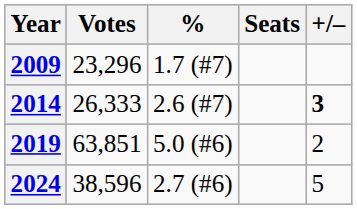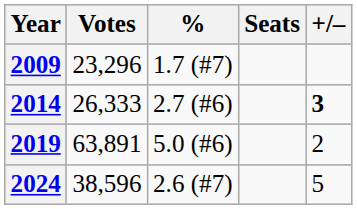 <table class=wikitable>
 <tr>
 <th>Year</th>
 <th>Votes</th>
 <th>%</th>
 <th>Seats</th>
 <th>+/–</th>
 </tr>
 <tr>
 <th><a href='#'>2009</a></th>
 <td>23,296</td>
 <td>1.7 (#7)</td>
 <td></td>
 <td></td>
 </tr>
 <tr>
 <th><a href='#'>2014</a></th>
 <td>26,333</td>
-<td>2.6 (#7)</td>
+<td>2.7 (#6)</td>
 <td></td>
 <td><strong> 3</strong></td>
 </tr>
 <tr>
 <th><a href='#'>2019</a></th>
-<td>63,851</td>
+<td>63,891</td>
 <td>5.0 (#6)</td>
 <td></td>
 <td> 2</td>
 </tr>
 <tr>
 <th><a href='#'>2024</a></th>
 <td>38,596</td>
-<td>2.7 (#6)</td>
+<td>2.6 (#7)</td>
 <td></td>
 <td> 5</td>
 </tr>
 </table>
